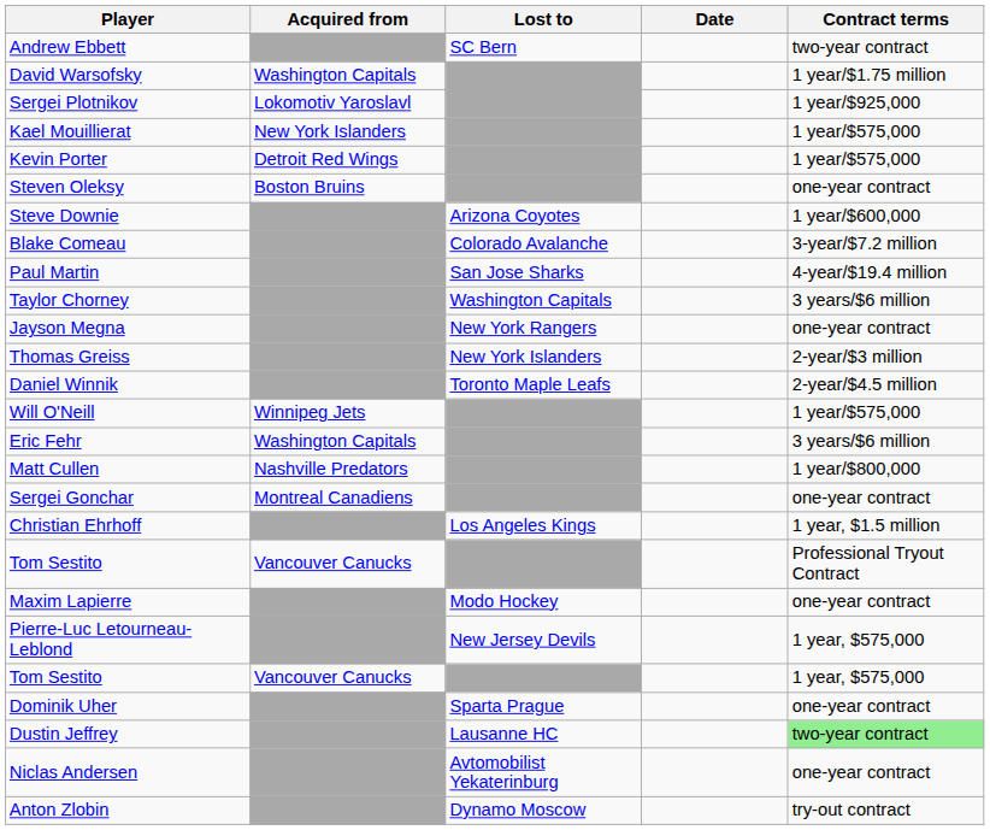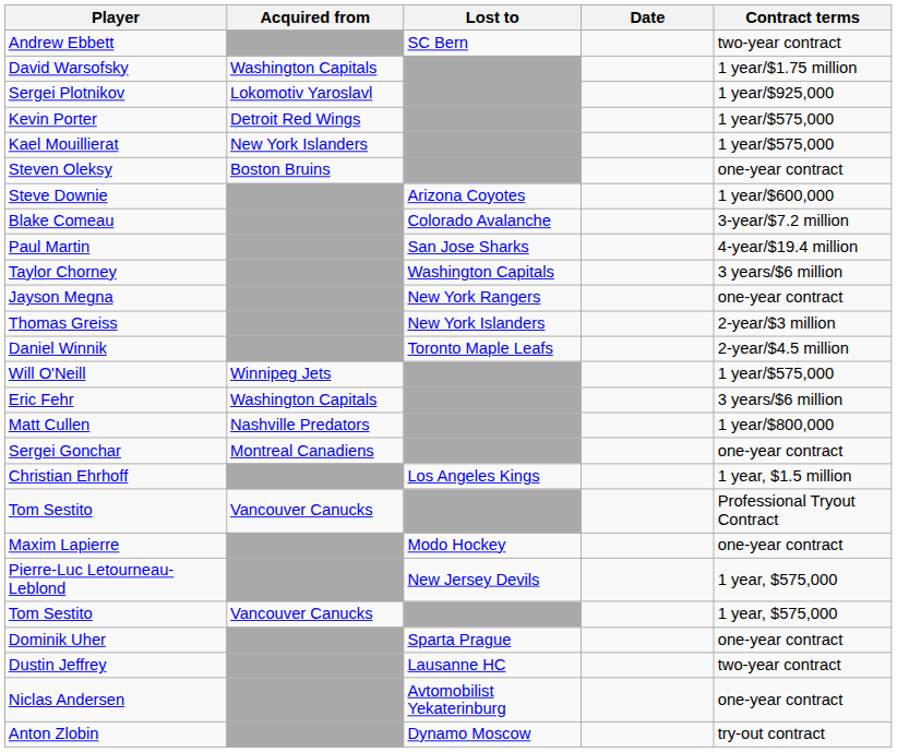 <table class="wikitable" style="width:100%;">
 <tr style="text-align:center; background:#ddd;">
 <th style="width:25%;">Player</th>
 <th style="width:20%;">Acquired from</th>
 <th style="width:20%;">Lost to</th>
 <th style="width:15%;">Date</th>
 <th style="width:20%;">Contract terms</th>
 </tr>
 <tr>
 <td><a href='#'>Andrew Ebbett</a></td>
 <td style="background:darkgray;"></td>
 <td><a href='#'>SC Bern</a></td>
 <td></td>
 <td>two-year contract</td>
 </tr>
 <tr>
 <td><a href='#'>David Warsofsky</a></td>
 <td><a href='#'>Washington Capitals</a></td>
 <td style="background:darkgray;"></td>
 <td></td>
 <td>1 year/$1.75 million</td>
 </tr>
 <tr>
 <td><a href='#'>Sergei Plotnikov</a></td>
 <td><a href='#'>Lokomotiv Yaroslavl</a></td>
 <td style="background:darkgray;"></td>
 <td></td>
 <td>1 year/$925,000</td>
 </tr>
 <tr>
-<td><a href='#'>Kael Mouillierat</a></td>
-<td><a href='#'>New York Islanders</a></td>
+<td><a href='#'>Kevin Porter</a></td>
+<td><a href='#'>Detroit Red Wings</a></td>
 <td style="background:darkgray;"></td>
 <td></td>
 <td>1 year/$575,000</td>
 </tr>
 <tr>
-<td><a href='#'>Kevin Porter</a></td>
-<td><a href='#'>Detroit Red Wings</a></td>
+<td><a href='#'>Kael Mouillierat</a></td>
+<td><a href='#'>New York Islanders</a></td>
 <td style="background:darkgray;"></td>
 <td></td>
 <td>1 year/$575,000</td>
 </tr>
 <tr>
 <td><a href='#'>Steven Oleksy</a></td>
 <td><a href='#'>Boston Bruins</a></td>
 <td style="background:darkgray;"></td>
 <td></td>
 <td>one-year contract</td>
 </tr>
 <tr>
 <td><a href='#'>Steve Downie</a></td>
 <td style="background:darkgray;"></td>
 <td><a href='#'>Arizona Coyotes</a></td>
 <td></td>
 <td>1 year/$600,000</td>
 </tr>
 <tr>
 <td><a href='#'>Blake Comeau</a></td>
 <td style="background:darkgray;"></td>
 <td><a href='#'>Colorado Avalanche</a></td>
 <td></td>
 <td>3-year/$7.2 million</td>
 </tr>
 <tr>
 <td><a href='#'>Paul Martin</a></td>
 <td style="background:darkgray;"></td>
 <td><a href='#'>San Jose Sharks</a></td>
 <td></td>
 <td>4-year/$19.4 million</td>
 </tr>
 <tr>
 <td><a href='#'>Taylor Chorney</a></td>
 <td style="background:darkgray;"></td>
 <td><a href='#'>Washington Capitals</a></td>
 <td></td>
 <td>3 years/$6 million</td>
 </tr>
 <tr>
 <td><a href='#'>Jayson Megna</a></td>
 <td style="background:darkgray;"></td>
 <td><a href='#'>New York Rangers</a></td>
 <td></td>
 <td>one-year contract</td>
 </tr>
 <tr>
 <td><a href='#'>Thomas Greiss</a></td>
 <td style="background:darkgray;"></td>
 <td><a href='#'>New York Islanders</a></td>
 <td></td>
 <td>2-year/$3 million</td>
 </tr>
 <tr>
 <td><a href='#'>Daniel Winnik</a></td>
 <td style="background:darkgray;"></td>
 <td><a href='#'>Toronto Maple Leafs</a></td>
 <td></td>
 <td>2-year/$4.5 million</td>
 </tr>
 <tr>
 <td><a href='#'>Will O'Neill</a></td>
 <td><a href='#'>Winnipeg Jets</a></td>
 <td style="background:darkgray;"></td>
 <td></td>
 <td>1 year/$575,000</td>
 </tr>
 <tr>
 <td><a href='#'>Eric Fehr</a></td>
 <td><a href='#'>Washington Capitals</a></td>
 <td style="background:darkgray;"></td>
 <td></td>
 <td>3 years/$6 million</td>
 </tr>
 <tr>
 <td><a href='#'>Matt Cullen</a></td>
 <td><a href='#'>Nashville Predators</a></td>
 <td style="background:darkgray;"></td>
 <td></td>
 <td>1 year/$800,000</td>
 </tr>
 <tr>
 <td><a href='#'>Sergei Gonchar</a></td>
 <td><a href='#'>Montreal Canadiens</a></td>
 <td style="background:darkgray;"></td>
 <td></td>
 <td>one-year contract</td>
 </tr>
 <tr>
 <td><a href='#'>Christian Ehrhoff</a></td>
 <td style="background:darkgray;"></td>
 <td><a href='#'>Los Angeles Kings</a></td>
 <td></td>
 <td>1 year, $1.5 million</td>
 </tr>
 <tr>
 <td><a href='#'>Tom Sestito</a></td>
 <td><a href='#'>Vancouver Canucks</a></td>
 <td style="background:darkgray;"></td>
 <td></td>
 <td>Professional Tryout Contract</td>
 </tr>
 <tr>
 <td><a href='#'>Maxim Lapierre</a></td>
 <td style="background:darkgray;"></td>
 <td><a href='#'>Modo Hockey</a></td>
 <td></td>
 <td>one-year contract</td>
 </tr>
 <tr>
 <td><a href='#'>Pierre-Luc Letourneau-Leblond</a></td>
 <td style="background:darkgray;"></td>
 <td><a href='#'>New Jersey Devils</a></td>
 <td></td>
 <td>1 year, $575,000</td>
 </tr>
 <tr>
 <td><a href='#'>Tom Sestito</a></td>
 <td><a href='#'>Vancouver Canucks</a></td>
 <td style="background:darkgray;"></td>
 <td></td>
 <td>1 year, $575,000</td>
 </tr>
 <tr>
 <td><a href='#'>Dominik Uher</a></td>
 <td style="background:darkgray;"></td>
 <td><a href='#'>Sparta Prague</a></td>
 <td></td>
 <td>one-year contract</td>
 </tr>
 <tr>
 <td><a href='#'>Dustin Jeffrey</a></td>
 <td style="background:darkgray;"></td>
 <td><a href='#'>Lausanne HC</a></td>
 <td></td>
-<td style="background: lightgreen;">two-year contract</td>
+<td>two-year contract</td>
 </tr>
 <tr>
 <td><a href='#'>Niclas Andersen</a></td>
 <td style="background:darkgray;"></td>
 <td><a href='#'>Avtomobilist Yekaterinburg</a></td>
 <td></td>
 <td>one-year contract</td>
 </tr>
 <tr>
 <td><a href='#'>Anton Zlobin</a></td>
 <td style="background:darkgray;"></td>
 <td><a href='#'>Dynamo Moscow</a></td>
 <td></td>
 <td>try-out contract</td>
 </tr>
 </table>
